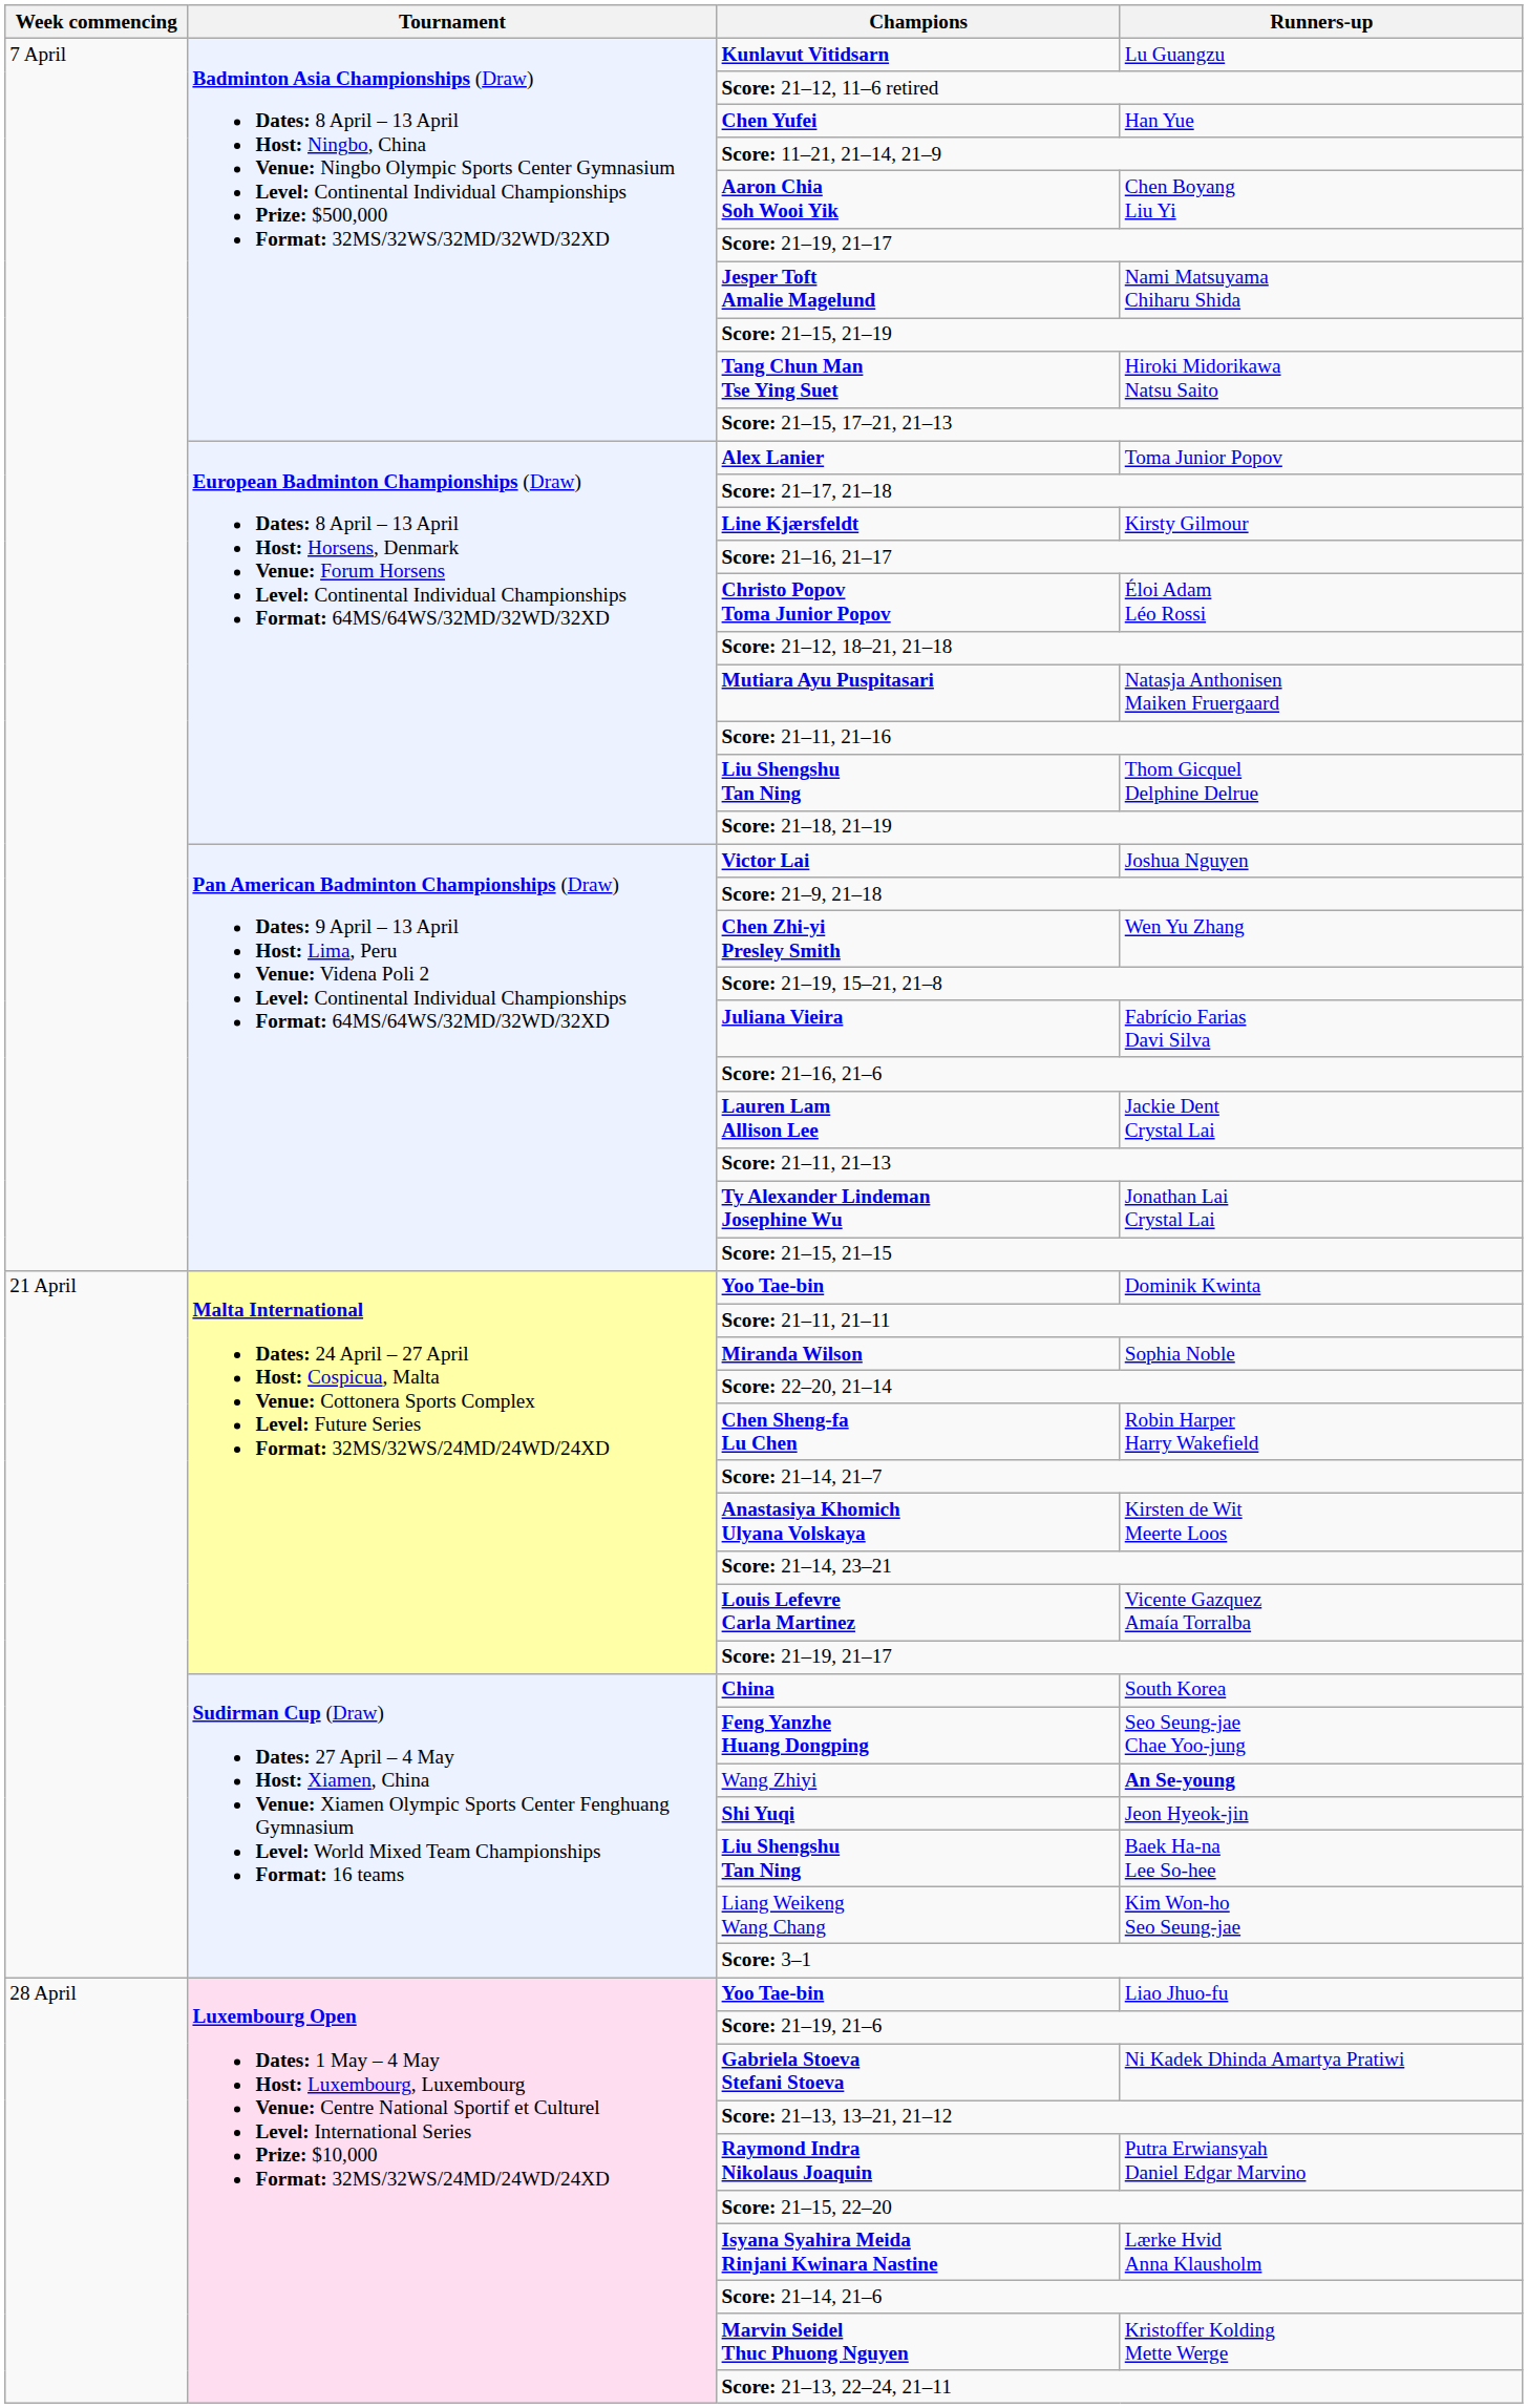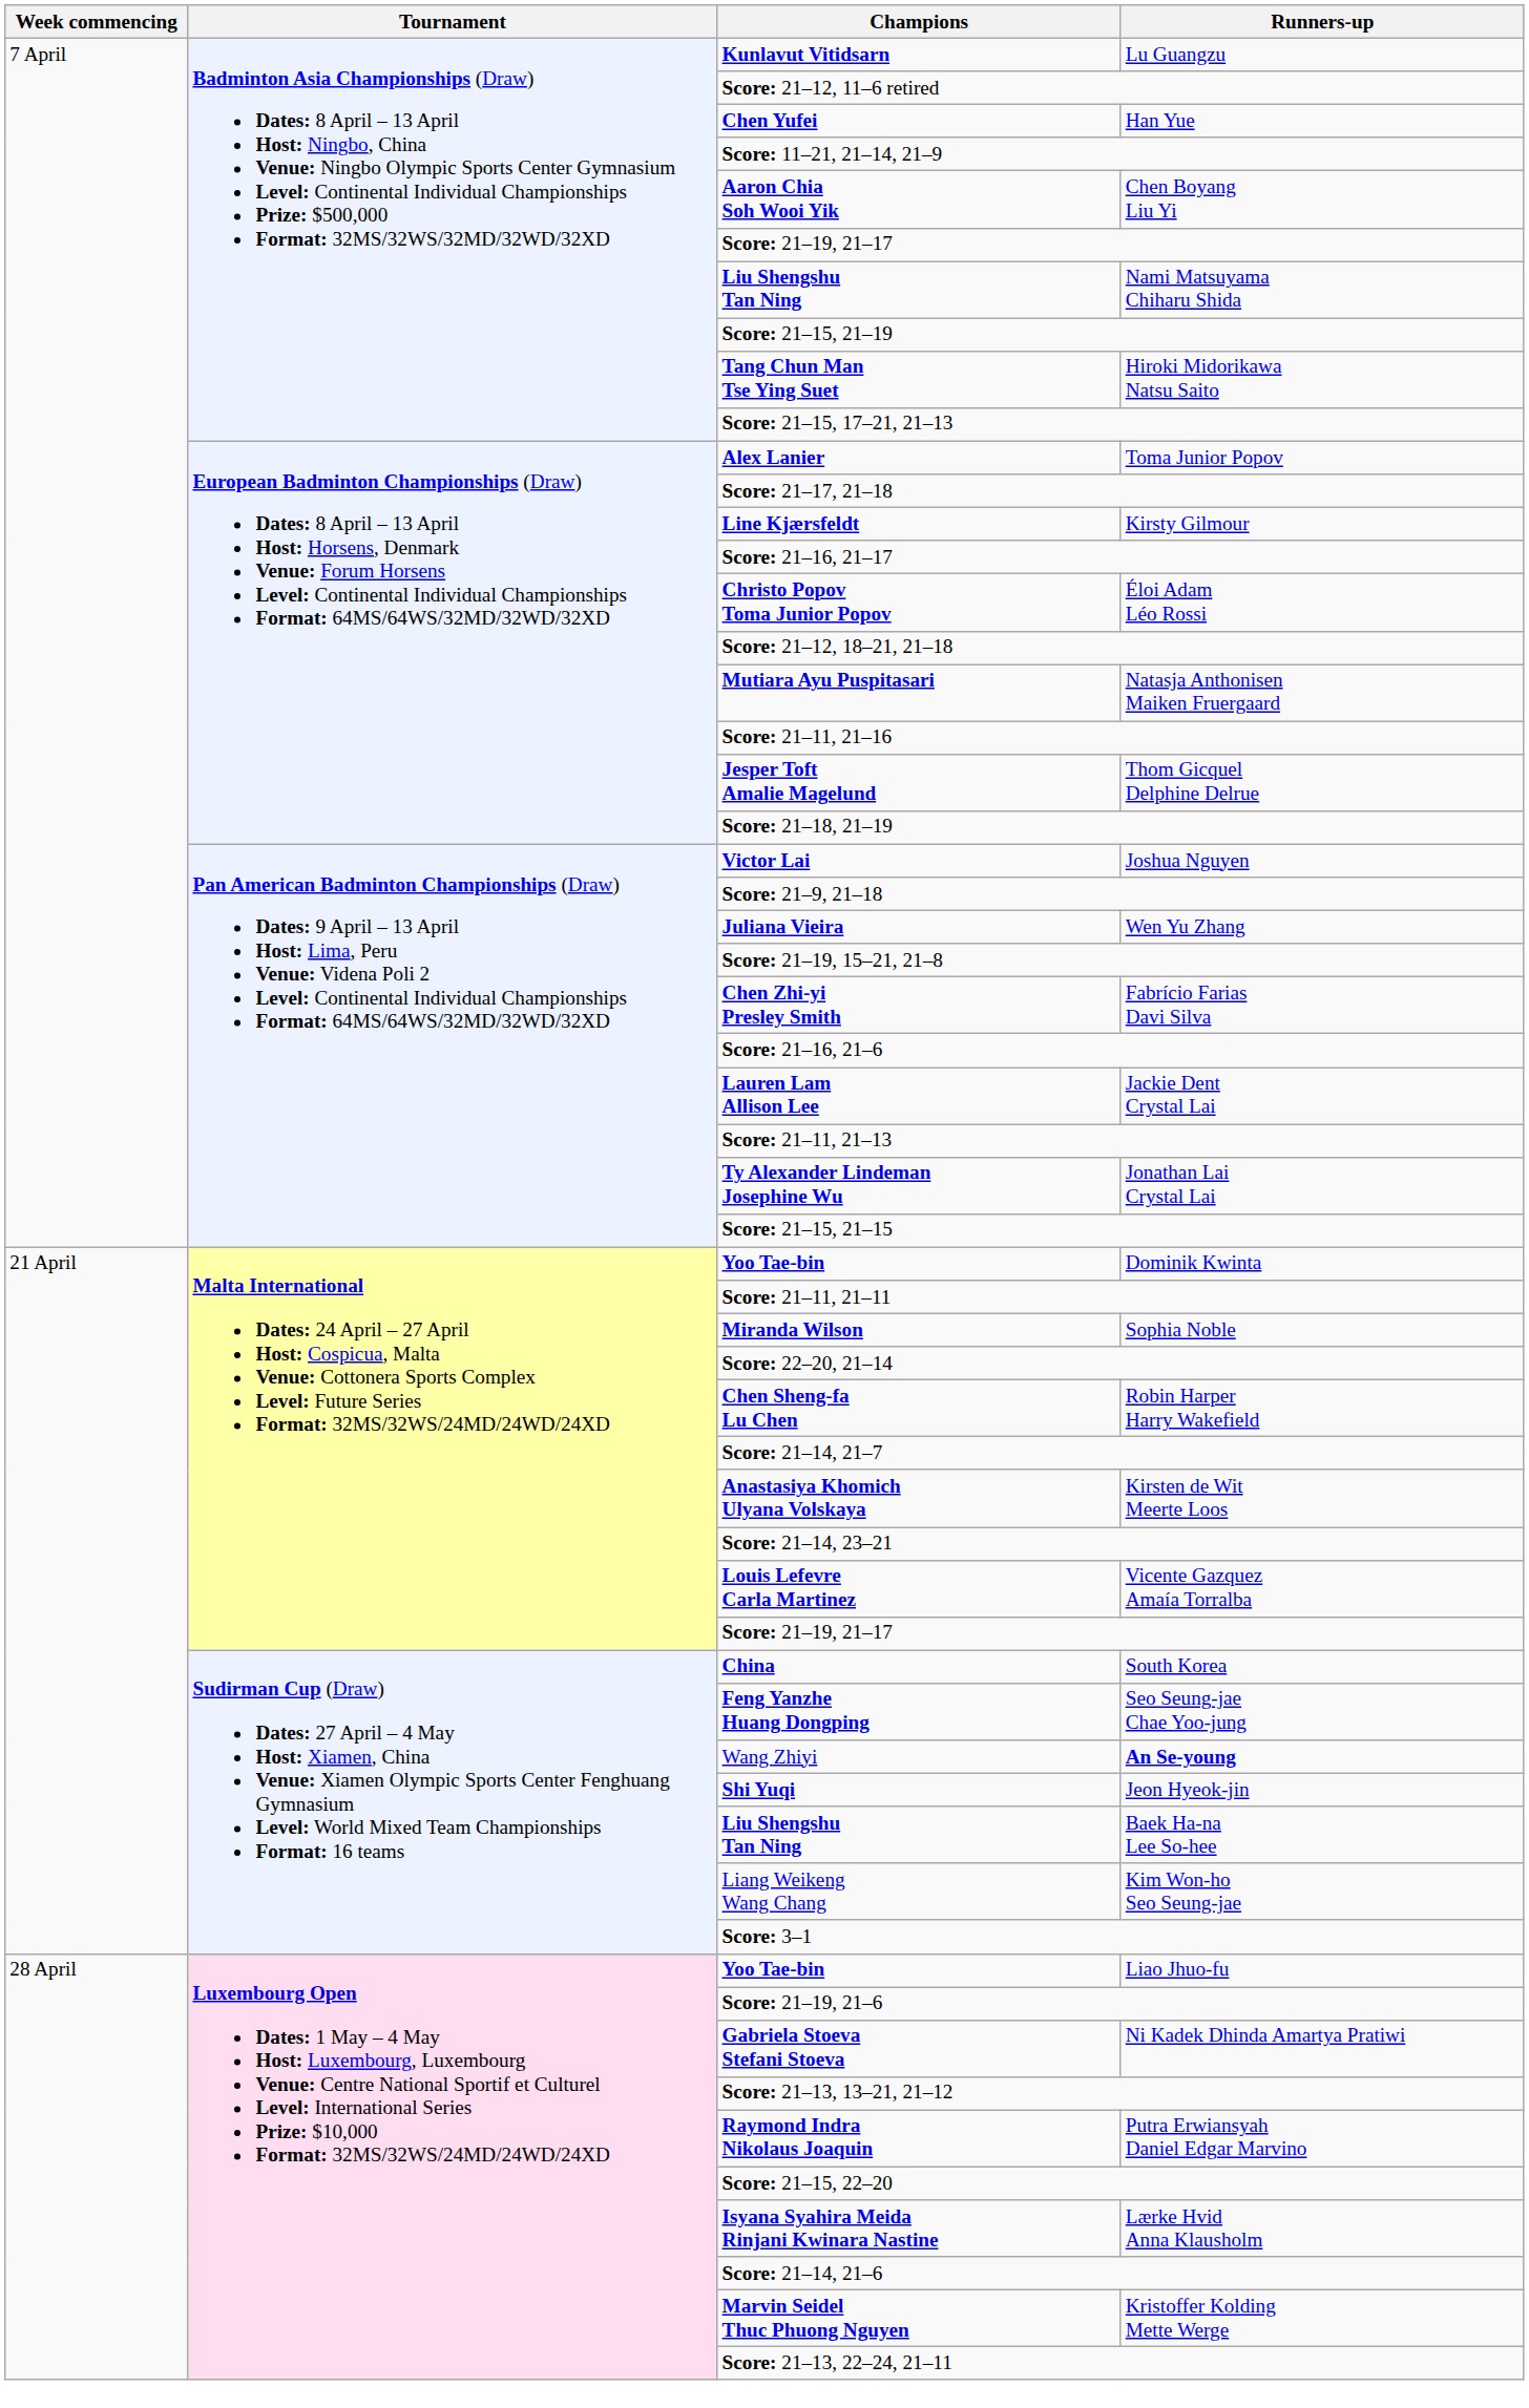 <table class="wikitable" style="font-size:80%">
 <tr>
 <th width="110">Week commencing</th>
 <th width="330">Tournament</th>
 <th width="250">Champions</th>
 <th width="250">Runners-up</th>
 </tr>
 <tr valign="top">
 <td rowspan="30">7 April</td>
 <td bgcolor="#ECF2FF" rowspan="10"><br><strong><a href='#'>Badminton Asia Championships</a></strong> (<a href='#'>Draw</a>)<ul><li><strong>Dates:</strong> 8 April – 13 April</li><li><strong>Host:</strong> <a href='#'>Ningbo</a>, China</li><li><strong>Venue:</strong> Ningbo Olympic Sports Center Gymnasium</li><li><strong>Level:</strong> Continental Individual Championships</li><li><strong>Prize:</strong> $500,000</li><li><strong>Format:</strong> 32MS/32WS/32MD/32WD/32XD</li></ul></td>
 <td><strong> <a href='#'>Kunlavut Vitidsarn</a></strong></td>
 <td> <a href='#'>Lu Guangzu</a></td>
 </tr>
 <tr>
 <td colspan="2"><strong>Score:</strong> 21–12, 11–6 retired</td>
 </tr>
 <tr valign="top">
 <td><strong> <a href='#'>Chen Yufei</a></strong></td>
 <td> <a href='#'>Han Yue</a></td>
 </tr>
 <tr>
 <td colspan="2"><strong>Score:</strong> 11–21, 21–14, 21–9</td>
 </tr>
 <tr valign="top">
 <td><strong> <a href='#'>Aaron Chia</a><br> <a href='#'>Soh Wooi Yik</a></strong></td>
 <td> <a href='#'>Chen Boyang</a><br> <a href='#'>Liu Yi</a></td>
 </tr>
 <tr>
 <td colspan="2"><strong>Score:</strong> 21–19, 21–17</td>
 </tr>
 <tr valign="top">
-<td><strong> <a href='#'>Jesper Toft</a><br> <a href='#'>Amalie Magelund</a></strong></td>
+<td><strong> <a href='#'>Liu Shengshu</a><br> <a href='#'>Tan Ning</a></strong></td>
 <td> <a href='#'>Nami Matsuyama</a><br> <a href='#'>Chiharu Shida</a></td>
 </tr>
 <tr>
 <td colspan="2"><strong>Score:</strong> 21–15, 21–19</td>
 </tr>
 <tr valign="top">
 <td><strong> <a href='#'>Tang Chun Man</a><br> <a href='#'>Tse Ying Suet</a></strong></td>
 <td> <a href='#'>Hiroki Midorikawa</a><br> <a href='#'>Natsu Saito</a></td>
 </tr>
 <tr>
 <td colspan="2"><strong>Score:</strong> 21–15, 17–21, 21–13</td>
 </tr>
 <tr valign="top">
 <td bgcolor="#ECF2FF" rowspan="10"><br><strong><a href='#'>European Badminton Championships</a></strong> (<a href='#'>Draw</a>)<ul><li><strong>Dates:</strong> 8 April – 13 April</li><li><strong>Host:</strong> <a href='#'>Horsens</a>, Denmark</li><li><strong>Venue:</strong> <a href='#'>Forum Horsens</a></li><li><strong>Level:</strong> Continental Individual Championships</li><li><strong>Format:</strong> 64MS/64WS/32MD/32WD/32XD</li></ul></td>
 <td><strong> <a href='#'>Alex Lanier</a></strong></td>
 <td> <a href='#'>Toma Junior Popov</a></td>
 </tr>
 <tr>
 <td colspan="2"><strong>Score:</strong> 21–17, 21–18</td>
 </tr>
 <tr valign="top">
 <td><strong> <a href='#'>Line Kjærsfeldt</a></strong></td>
 <td> <a href='#'>Kirsty Gilmour</a></td>
 </tr>
 <tr>
 <td colspan="2"><strong>Score:</strong> 21–16, 21–17</td>
 </tr>
 <tr valign="top">
 <td><strong> <a href='#'>Christo Popov</a><br> <a href='#'>Toma Junior Popov</a></strong></td>
 <td> <a href='#'>Éloi Adam</a><br> <a href='#'>Léo Rossi</a></td>
 </tr>
 <tr>
 <td colspan="2"><strong>Score:</strong> 21–12, 18–21, 21–18</td>
 </tr>
 <tr valign="top">
 <td><strong> <a href='#'>Mutiara Ayu Puspitasari</a></strong></td>
 <td> <a href='#'>Natasja Anthonisen</a> <br> <a href='#'>Maiken Fruergaard</a></td>
 </tr>
 <tr>
 <td colspan="2"><strong>Score:</strong> 21–11, 21–16</td>
 </tr>
 <tr valign="top">
-<td><strong> <a href='#'>Liu Shengshu</a><br> <a href='#'>Tan Ning</a></strong></td>
+<td><strong> <a href='#'>Jesper Toft</a><br> <a href='#'>Amalie Magelund</a></strong></td>
 <td> <a href='#'>Thom Gicquel</a><br> <a href='#'>Delphine Delrue</a></td>
 </tr>
 <tr>
 <td colspan="2"><strong>Score:</strong> 21–18, 21–19</td>
 </tr>
 <tr valign="top">
 <td bgcolor="#ECF2FF" rowspan="10"><br><strong><a href='#'>Pan American Badminton Championships</a></strong> (<a href='#'>Draw</a>)<ul><li><strong>Dates:</strong> 9 April – 13 April</li><li><strong>Host:</strong> <a href='#'>Lima</a>, Peru</li><li><strong>Venue:</strong> Videna Poli 2</li><li><strong>Level:</strong> Continental Individual Championships</li><li><strong>Format:</strong> 64MS/64WS/32MD/32WD/32XD</li></ul></td>
 <td><strong> <a href='#'>Victor Lai</a></strong></td>
 <td> <a href='#'>Joshua Nguyen</a></td>
 </tr>
 <tr>
 <td colspan="2"><strong>Score:</strong> 21–9, 21–18</td>
 </tr>
 <tr valign="top">
-<td><strong> <a href='#'>Chen Zhi-yi</a><br> <a href='#'>Presley Smith</a></strong></td>
+<td><strong> <a href='#'>Juliana Vieira</a></strong></td>
 <td> <a href='#'>Wen Yu Zhang</a></td>
 </tr>
 <tr>
 <td colspan="2"><strong>Score:</strong> 21–19, 15–21, 21–8</td>
 </tr>
 <tr valign="top">
-<td><strong> <a href='#'>Juliana Vieira</a></strong></td>
+<td><strong> <a href='#'>Chen Zhi-yi</a><br> <a href='#'>Presley Smith</a></strong></td>
 <td> <a href='#'>Fabrício Farias</a><br> <a href='#'>Davi Silva</a></td>
 </tr>
 <tr>
 <td colspan="2"><strong>Score:</strong> 21–16, 21–6</td>
 </tr>
 <tr valign="top">
 <td><strong> <a href='#'>Lauren Lam</a><br> <a href='#'>Allison Lee</a></strong></td>
 <td> <a href='#'>Jackie Dent</a><br> <a href='#'>Crystal Lai</a></td>
 </tr>
 <tr>
 <td colspan="2"><strong>Score:</strong> 21–11, 21–13</td>
 </tr>
 <tr valign="top">
 <td><strong> <a href='#'>Ty Alexander Lindeman</a><br> <a href='#'>Josephine Wu</a></strong></td>
 <td> <a href='#'>Jonathan Lai</a><br> <a href='#'>Crystal Lai</a></td>
 </tr>
 <tr>
 <td colspan="2"><strong>Score:</strong> 21–15, 21–15</td>
 </tr>
 <tr valign="top">
 <td rowspan="17">21 April</td>
 <td bgcolor="#FFFFA8" rowspan="10"><br><strong><a href='#'>Malta International</a></strong><ul><li><strong>Dates:</strong> 24 April – 27 April</li><li><strong>Host:</strong> <a href='#'>Cospicua</a>, Malta</li><li><strong>Venue:</strong> Cottonera Sports Complex</li><li><strong>Level:</strong> Future Series</li><li><strong>Format:</strong> 32MS/32WS/24MD/24WD/24XD</li></ul></td>
 <td><strong> <a href='#'>Yoo Tae-bin</a></strong></td>
 <td> <a href='#'>Dominik Kwinta</a></td>
 </tr>
 <tr>
 <td colspan="2"><strong>Score:</strong> 21–11, 21–11</td>
 </tr>
 <tr valign="top">
 <td><strong> <a href='#'>Miranda Wilson</a></strong></td>
 <td> <a href='#'>Sophia Noble</a></td>
 </tr>
 <tr>
 <td colspan="2"><strong>Score:</strong> 22–20, 21–14</td>
 </tr>
 <tr valign="top">
 <td><strong> <a href='#'>Chen Sheng-fa</a><br> <a href='#'>Lu Chen</a></strong></td>
 <td> <a href='#'>Robin Harper</a><br> <a href='#'>Harry Wakefield</a></td>
 </tr>
 <tr>
 <td colspan="2"><strong>Score:</strong> 21–14, 21–7</td>
 </tr>
 <tr valign="top">
 <td><strong> <a href='#'>Anastasiya Khomich</a><br> <a href='#'>Ulyana Volskaya</a></strong></td>
 <td> <a href='#'>Kirsten de Wit</a><br> <a href='#'>Meerte Loos</a></td>
 </tr>
 <tr>
 <td colspan="2"><strong>Score:</strong> 21–14, 23–21</td>
 </tr>
 <tr valign="top">
 <td><strong> <a href='#'>Louis Lefevre</a><br> <a href='#'>Carla Martinez</a></strong></td>
 <td> <a href='#'>Vicente Gazquez</a><br> <a href='#'>Amaía Torralba</a></td>
 </tr>
 <tr>
 <td colspan="2"><strong>Score:</strong> 21–19, 21–17</td>
 </tr>
 <tr valign="top">
 <td rowspan="7" bgcolor="#ECF2FF"><br><strong><a href='#'>Sudirman Cup</a></strong> (<a href='#'>Draw</a>)<ul><li><strong>Dates:</strong> 27 April – 4 May</li><li><strong>Host:</strong> <a href='#'>Xiamen</a>, China</li><li><strong>Venue:</strong> Xiamen Olympic Sports Center Fenghuang Gymnasium</li><li><strong>Level:</strong> World Mixed Team Championships</li><li><strong>Format:</strong> 16 teams</li></ul></td>
 <td><strong> <a href='#'>China</a></strong></td>
 <td> <a href='#'>South Korea</a></td>
 </tr>
 <tr>
 <td><strong><a href='#'>Feng Yanzhe</a> <br> <a href='#'>Huang Dongping</a></strong></td>
 <td><a href='#'>Seo Seung-jae</a> <br> <a href='#'>Chae Yoo-jung</a></td>
 </tr>
 <tr>
 <td><a href='#'>Wang Zhiyi</a></td>
 <td><strong><a href='#'>An Se-young</a></strong></td>
 </tr>
 <tr>
 <td><strong><a href='#'>Shi Yuqi</a></strong></td>
 <td><a href='#'>Jeon Hyeok-jin</a></td>
 </tr>
 <tr>
 <td><strong><a href='#'>Liu Shengshu</a> <br> <a href='#'>Tan Ning</a></strong></td>
 <td><a href='#'>Baek Ha-na</a> <br> <a href='#'>Lee So-hee</a></td>
 </tr>
 <tr>
 <td><a href='#'>Liang Weikeng</a> <br> <a href='#'>Wang Chang</a></td>
 <td><a href='#'>Kim Won-ho</a> <br> <a href='#'>Seo Seung-jae</a></td>
 </tr>
 <tr>
 <td colspan="2"><strong>Score:</strong> 3–1</td>
 </tr>
 <tr valign="top">
 <td rowspan="10">28 April</td>
 <td bgcolor="#FFDDF1" rowspan="10"><br><strong><a href='#'>Luxembourg Open</a></strong><ul><li><strong>Dates:</strong> 1 May – 4 May</li><li><strong>Host:</strong> <a href='#'>Luxembourg</a>, Luxembourg</li><li><strong>Venue:</strong> Centre National Sportif et Culturel</li><li><strong>Level:</strong> International Series</li><li><strong>Prize:</strong> $10,000</li><li><strong>Format:</strong> 32MS/32WS/24MD/24WD/24XD</li></ul></td>
 <td><strong> <a href='#'>Yoo Tae-bin</a></strong></td>
 <td> <a href='#'>Liao Jhuo-fu</a></td>
 </tr>
 <tr>
 <td colspan="2"><strong>Score:</strong> 21–19, 21–6</td>
 </tr>
 <tr valign="top">
 <td><strong> <a href='#'>Gabriela Stoeva</a><br> <a href='#'>Stefani Stoeva</a></strong></td>
 <td> <a href='#'>Ni Kadek Dhinda Amartya Pratiwi</a></td>
 </tr>
 <tr>
 <td colspan="2"><strong>Score:</strong> 21–13, 13–21, 21–12</td>
 </tr>
 <tr valign="top">
 <td><strong> <a href='#'>Raymond Indra</a><br> <a href='#'>Nikolaus Joaquin</a></strong></td>
 <td> <a href='#'>Putra Erwiansyah</a><br> <a href='#'>Daniel Edgar Marvino</a></td>
 </tr>
 <tr>
 <td colspan="2"><strong>Score:</strong> 21–15, 22–20</td>
 </tr>
 <tr valign="top">
 <td><strong> <a href='#'>Isyana Syahira Meida</a><br> <a href='#'>Rinjani Kwinara Nastine</a></strong></td>
 <td> <a href='#'>Lærke Hvid</a><br> <a href='#'>Anna Klausholm</a></td>
 </tr>
 <tr>
 <td colspan="2"><strong>Score:</strong> 21–14, 21–6</td>
 </tr>
 <tr valign="top">
 <td><strong> <a href='#'>Marvin Seidel</a><br> <a href='#'>Thuc Phuong Nguyen</a></strong></td>
 <td> <a href='#'>Kristoffer Kolding</a><br> <a href='#'>Mette Werge</a></td>
 </tr>
 <tr>
 <td colspan="2"><strong>Score:</strong> 21–13, 22–24, 21–11</td>
 </tr>
 </table>
